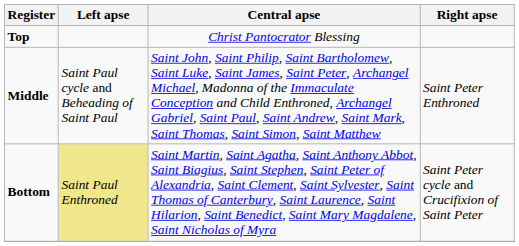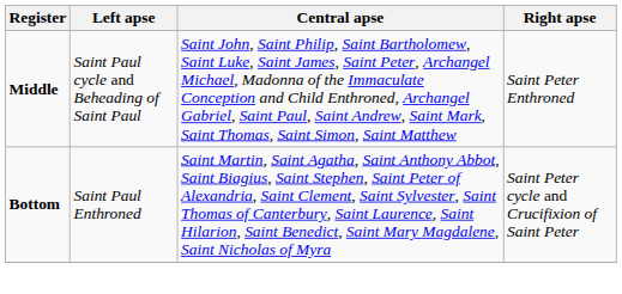 <table class="wikitable">
 <tr>
 <th>Register</th>
 <th>Left apse</th>
 <th>Central apse</th>
 <th>Right apse</th>
-</tr>
-<tr>
-<td><strong>Top</strong></td>
-<td></td>
-<td align="center"><em><a href='#'>Christ Pantocrator</a> Blessing</em></td>
-<td></td>
 </tr>
 <tr>
 <td><strong>Middle</strong></td>
 <td><em>Saint Paul cycle</em> and <em>Beheading of Saint Paul</em></td>
 <td><em><a href='#'>Saint John</a></em>, <em><a href='#'>Saint Philip</a></em>, <em><a href='#'>Saint Bartholomew</a></em>, <em><a href='#'>Saint Luke</a></em>, <em><a href='#'>Saint James</a></em>, <em><a href='#'>Saint Peter</a></em>, <em><a href='#'>Archangel Michael</a></em>, <em>Madonna of the <a href='#'>Immaculate Conception</a> and Child Enthroned</em>, <em><a href='#'>Archangel Gabriel</a></em>, <em><a href='#'>Saint Paul</a></em>, <em><a href='#'>Saint Andrew</a></em>, <em><a href='#'>Saint Mark</a></em>, <em><a href='#'>Saint Thomas</a></em>, <em><a href='#'>Saint Simon</a></em>, <em><a href='#'>Saint Matthew</a></em></td>
 <td><em>Saint Peter Enthroned</em></td>
 </tr>
 <tr>
 <td><strong>Bottom</strong></td>
-<td style="background: khaki;"><em>Saint Paul Enthroned</em></td>
+<td><em>Saint Paul Enthroned</em></td>
 <td><em><a href='#'>Saint Martin</a></em>, <em><a href='#'>Saint Agatha</a></em>, <em><a href='#'>Saint Anthony Abbot</a></em>, <em><a href='#'>Saint Biagius</a></em>, <em><a href='#'>Saint Stephen</a></em>, <em><a href='#'>Saint Peter of Alexandria</a></em>, <em><a href='#'>Saint Clement</a></em>, <em><a href='#'>Saint Sylvester</a></em>, <em><a href='#'>Saint Thomas of Canterbury</a></em>, <em><a href='#'>Saint Laurence</a></em>, <em><a href='#'>Saint Hilarion</a></em>, <em><a href='#'>Saint Benedict</a></em>, <em><a href='#'>Saint Mary Magdalene</a></em>, <em><a href='#'>Saint Nicholas of Myra</a></em></td>
 <td><em>Saint Peter cycle</em> and <em>Crucifixion of Saint Peter</em></td>
 </tr>
 <tr>
 </tr>
 </table>
